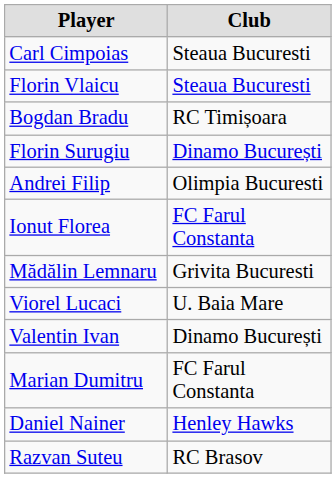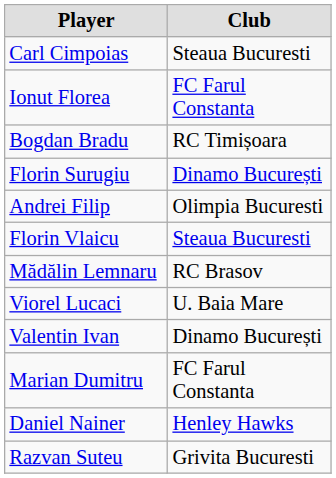 <table class="wikitable">
 <tr align="center" bgcolor="#dfdfdf">
 <td width="120"><strong>Player</strong></td>
 <td width="120"><strong>Club</strong></td>
 </tr>
 <tr align="left">
 <td><a href='#'>Carl Cimpoias</a></td>
 <td> Steaua Bucuresti</td>
 </tr>
 <tr align="left">
-<td><a href='#'>Florin Vlaicu</a></td>
-<td> <a href='#'>Steaua Bucuresti</a></td>
+<td><a href='#'>Ionut Florea</a></td>
+<td> <a href='#'>FC Farul Constanta</a></td>
 </tr>
 <tr align="left">
 <td><a href='#'>Bogdan Bradu</a></td>
 <td> RC Timișoara</td>
 </tr>
 <tr align="left">
 <td><a href='#'>Florin Surugiu</a></td>
 <td> <a href='#'>Dinamo București</a></td>
 </tr>
 <tr align="left">
 <td><a href='#'>Andrei Filip</a></td>
 <td> Olimpia Bucuresti</td>
 </tr>
 <tr align="left">
-<td><a href='#'>Ionut Florea</a></td>
-<td> <a href='#'>FC Farul Constanta</a></td>
+<td><a href='#'>Florin Vlaicu</a></td>
+<td> <a href='#'>Steaua Bucuresti</a></td>
 </tr>
 <tr align="left">
 <td><a href='#'>Mădălin Lemnaru</a></td>
-<td> Grivita Bucuresti</td>
+<td> RC Brasov</td>
 </tr>
 <tr align="left">
 <td><a href='#'>Viorel Lucaci</a></td>
 <td> U. Baia Mare</td>
 </tr>
 <tr align="left">
 <td><a href='#'>Valentin Ivan</a></td>
 <td> Dinamo București</td>
 </tr>
 <tr align="left">
 <td><a href='#'>Marian Dumitru</a></td>
 <td> FC Farul Constanta</td>
 </tr>
 <tr align="left">
 <td><a href='#'>Daniel Nainer</a></td>
 <td> <a href='#'>Henley Hawks</a></td>
 </tr>
 <tr align="left">
 <td><a href='#'>Razvan Suteu</a></td>
-<td> RC Brasov</td>
+<td> Grivita Bucuresti</td>
 </tr>
 </table>
